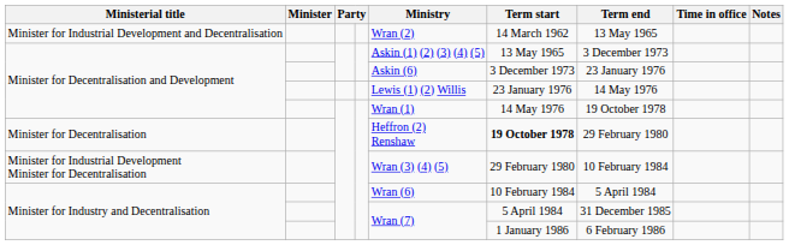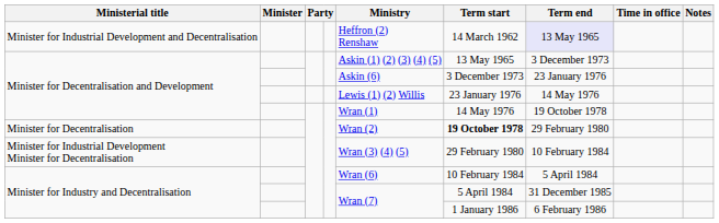 <table class="wikitable sortable">
 <tr>
 <th>Ministerial title</th>
 <th>Minister</th>
 <th colspan="2">Party</th>
 <th>Ministry</th>
 <th>Term start</th>
 <th>Term end</th>
 <th>Time in office</th>
 <th class="unsortable">Notes</th>
 </tr>
 <tr>
 <td>Minister for Industrial Development and Decentralisation</td>
 <td></td>
 <td> </td>
 <td></td>
-<td><a href='#'>Wran (2)</a></td>
+<td><a href='#'>Heffron (2)</a><br><a href='#'>Renshaw</a></td>
 <td align="center">14 March 1962</td>
-<td align="center">13 May 1965</td>
+<td align="center" style="background: lavender;">13 May 1965</td>
 <td align="right"></td>
 <td></td>
 </tr>
 <tr>
 <td rowspan="4">Minister for Decentralisation and Development</td>
 <td></td>
 <td rowspan="2" > </td>
 <td rowspan="2"></td>
 <td><a href='#'>Askin (1)</a> <a href='#'>(2)</a> <a href='#'>(3)</a> <a href='#'>(4)</a> <a href='#'>(5)</a></td>
 <td align="center">13 May 1965</td>
 <td align="center">3 December 1973</td>
 <td align="right"><strong></strong></td>
 <td></td>
 </tr>
 <tr>
 <td></td>
 <td><a href='#'>Askin (6)</a></td>
 <td align=center>3 December 1973</td>
 <td align=center>23 January 1976</td>
 <td align=right></td>
 </tr>
 <tr>
 <td></td>
 <td> </td>
 <td></td>
 <td><a href='#'>Lewis (1)</a> <a href='#'>(2)</a> <a href='#'>Willis</a></td>
 <td align=center>23 January 1976</td>
 <td align=center>14 May 1976</td>
 <td align=right></td>
 <td></td>
 </tr>
 <tr>
 <td></td>
 <td rowspan="7" > </td>
 <td rowspan="7"></td>
 <td><a href='#'>Wran (1)</a></td>
 <td align=center>14 May 1976</td>
 <td align=center>19 October 1978</td>
 <td align=right></td>
 <td></td>
 </tr>
 <tr>
 <td>Minister for Decentralisation</td>
 <td></td>
-<td><a href='#'>Heffron (2)</a><br><a href='#'>Renshaw</a></td>
+<td><a href='#'>Wran (2)</a></td>
 <td align=center><strong>19 October 1978</strong></td>
 <td align=center>29 February 1980</td>
 <td align=right></td>
 <td></td>
 </tr>
 <tr>
 <td>Minister for Industrial Development<br>Minister for Decentralisation</td>
 <td></td>
 <td><a href='#'>Wran (3)</a> <a href='#'>(4)</a> <a href='#'>(5)</a></td>
 <td align=center>29 February 1980</td>
 <td align=center>10 February 1984</td>
 <td align=right></td>
 <td></td>
 </tr>
 <tr>
 <td rowspan="3">Minister for Industry and Decentralisation</td>
 <td></td>
 <td><a href='#'>Wran (6)</a></td>
 <td align=center>10 February 1984</td>
 <td align=center>5 April 1984</td>
 <td align=right></td>
 <td></td>
 </tr>
 <tr>
 <td></td>
 <td rowspan="2"><a href='#'>Wran (7)</a></td>
 <td align=center>5 April 1984</td>
 <td align=center>31 December 1985</td>
 <td align=right></td>
 <td></td>
 </tr>
 <tr>
 <td></td>
 <td align=center>1 January 1986</td>
 <td align=center>6 February 1986</td>
 <td align=right></td>
 <td></td>
 </tr>
 </table>
